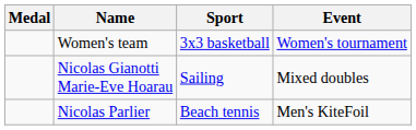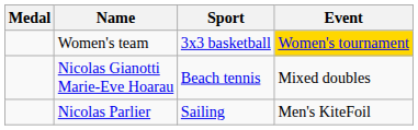 <table class="wikitable sortable" style="font-size: 95%;">
 <tr>
 <th>Medal</th>
 <th>Name</th>
 <th>Sport</th>
 <th>Event</th>
 </tr>
 <tr>
 <td></td>
 <td>Women's team</td>
 <td><a href='#'>3x3 basketball</a></td>
-<td><a href='#'>Women's tournament</a></td>
+<td style="background: gold;"><a href='#'>Women's tournament</a></td>
 </tr>
 <tr>
 <td></td>
 <td><a href='#'>Nicolas Gianotti</a><br><a href='#'>Marie-Eve Hoarau</a></td>
-<td><a href='#'>Sailing</a></td>
+<td><a href='#'>Beach tennis</a></td>
 <td>Mixed doubles</td>
 </tr>
 <tr>
 <td></td>
 <td><a href='#'>Nicolas Parlier</a></td>
-<td><a href='#'>Beach tennis</a></td>
+<td><a href='#'>Sailing</a></td>
 <td>Men's KiteFoil</td>
 </tr>
 </table>
